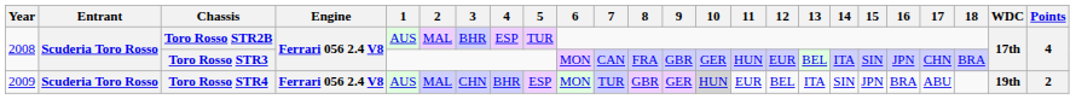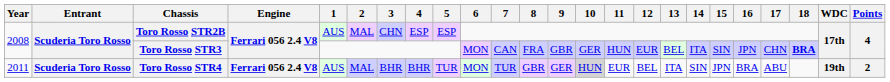 <table class="wikitable" style="text-align:center; font-size:85%">
 <tr>
 <th>Year</th>
 <th>Entrant</th>
 <th>Chassis</th>
 <th>Engine</th>
 <th>1</th>
 <th>2</th>
 <th>3</th>
 <th>4</th>
 <th>5</th>
 <th>6</th>
 <th>7</th>
 <th>8</th>
 <th>9</th>
 <th>10</th>
 <th>11</th>
 <th>12</th>
 <th>13</th>
 <th>14</th>
 <th>15</th>
 <th>16</th>
 <th>17</th>
 <th>18</th>
 <th>WDC</th>
 <th><a href='#'>Points</a></th>
 </tr>
 <tr>
 <td rowspan=2><a href='#'>2008</a></td>
 <th rowspan=2 nowrap><a href='#'>Scuderia Toro Rosso</a></th>
 <th nowrap><a href='#'>Toro Rosso</a> <a href='#'>STR2B</a></th>
 <th rowspan=2 nowrap><a href='#'>Ferrari</a> 056 2.4 <a href='#'>V8</a></th>
 <td style="background:#DFFFDF;"><a href='#'>AUS</a><br></td>
 <td style="background:#EFCFFF;"><a href='#'>MAL</a><br></td>
-<td style="background:#CFCFFF;"><a href='#'>BHR</a><br></td>
+<td style="background:#CFCFFF;"><a href='#'>CHN</a><br></td>
 <td style="background:#EFCFFF;"><a href='#'>ESP</a><br></td>
-<td style="background:#EFCFFF;"><a href='#'>TUR</a><br></td>
+<td style="background:#EFCFFF;"><a href='#'>ESP</a><br></td>
 <td colspan=13></td>
 <th rowspan=2>17th</th>
 <th rowspan=2>4</th>
 </tr>
 <tr>
 <th nowrap><a href='#'>Toro Rosso</a> <a href='#'>STR3</a></th>
 <td colspan=5></td>
 <td style="background:#EFCFFF;"><a href='#'>MON</a><br></td>
 <td style="background:#CFCFFF;"><a href='#'>CAN</a><br></td>
 <td style="background:#CFCFFF;"><a href='#'>FRA</a><br></td>
 <td style="background:#CFCFFF;"><a href='#'>GBR</a><br></td>
 <td style="background:#CFCFFF;"><a href='#'>GER</a><br></td>
 <td style="background:#CFCFFF;"><a href='#'>HUN</a><br></td>
 <td style="background:#CFCFFF;"><a href='#'>EUR</a><br></td>
 <td style="background:#DFFFDF;"><a href='#'>BEL</a><br></td>
 <td style="background:#CFCFFF;"><a href='#'>ITA</a><br></td>
 <td style="background:#CFCFFF;"><a href='#'>SIN</a><br></td>
 <td style="background:#CFCFFF;"><a href='#'>JPN</a><br></td>
 <td style="background:#CFCFFF;"><a href='#'>CHN</a><br></td>
-<td style="background:#CFCFFF;"><a href='#'>BRA</a><br></td>
+<td style="background:#CFCFFF;"><strong><a href='#'>BRA</a><br></strong></td>
 </tr>
 <tr>
-<td><a href='#'>2009</a></td>
+<td><a href='#'>2011</a></td>
 <th><a href='#'>Scuderia Toro Rosso</a></th>
 <th><a href='#'>Toro Rosso</a> <a href='#'>STR4</a></th>
 <th><a href='#'>Ferrari</a> 056 2.4 <a href='#'>V8</a></th>
 <td style="background:#DFFFDF;"><a href='#'>AUS</a><br></td>
 <td style="background:#CFCFFF;"><a href='#'>MAL</a><br></td>
-<td style="background:#CFCFFF;"><a href='#'>CHN</a><br></td>
 <td style="background:#CFCFFF;"><a href='#'>BHR</a><br></td>
-<td style="background:#EFCFFF;"><a href='#'>ESP</a><br></td>
+<td style="background:#CFCFFF;"><a href='#'>BHR</a><br></td>
+<td style="background:#EFCFFF;"><a href='#'>TUR</a><br></td>
 <td style="background:#DFFFDF;"><a href='#'>MON</a><br></td>
 <td style="background:#CFCFFF;"><a href='#'>TUR</a><br></td>
 <td style="background:#EFCFFF;"><a href='#'>GBR</a><br></td>
 <td style="background:#EFCFFF;"><a href='#'>GER</a><br></td>
 <td style="background: lightgrey;"><a href='#'>HUN</a></td>
 <td><a href='#'>EUR</a></td>
 <td><a href='#'>BEL</a></td>
 <td><a href='#'>ITA</a></td>
 <td><a href='#'>SIN</a></td>
 <td><a href='#'>JPN</a></td>
 <td><a href='#'>BRA</a></td>
 <td><a href='#'>ABU</a></td>
 <td></td>
 <th>19th</th>
 <th>2</th>
 </tr>
 </table>
